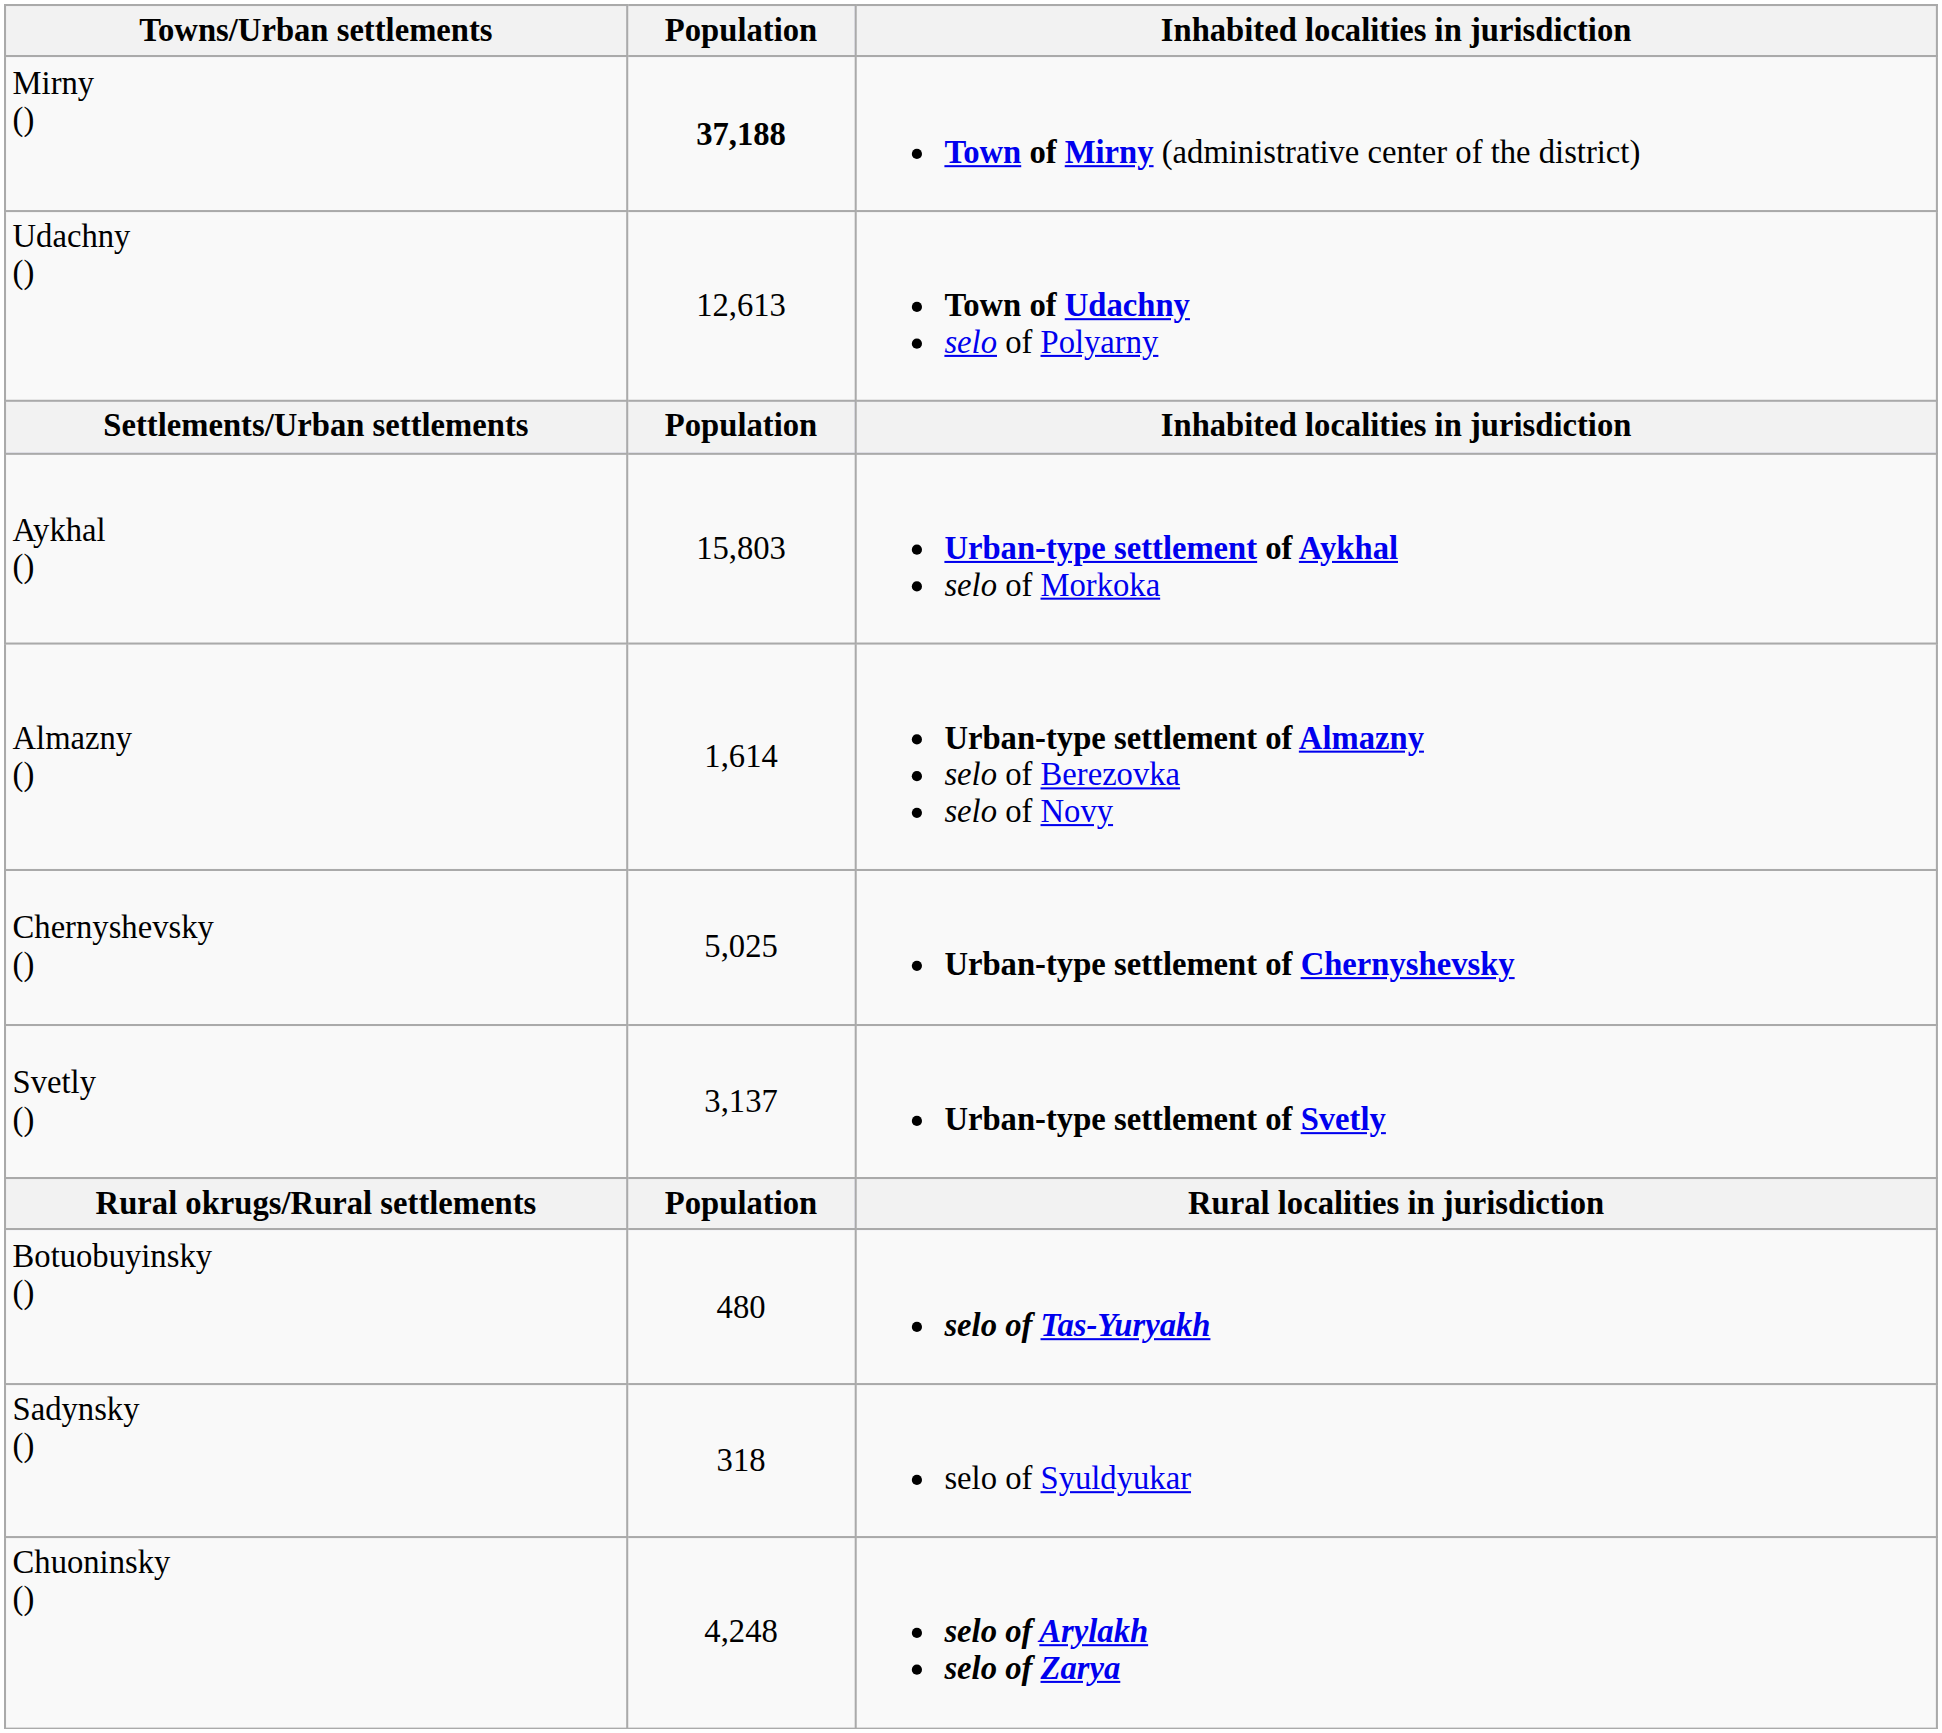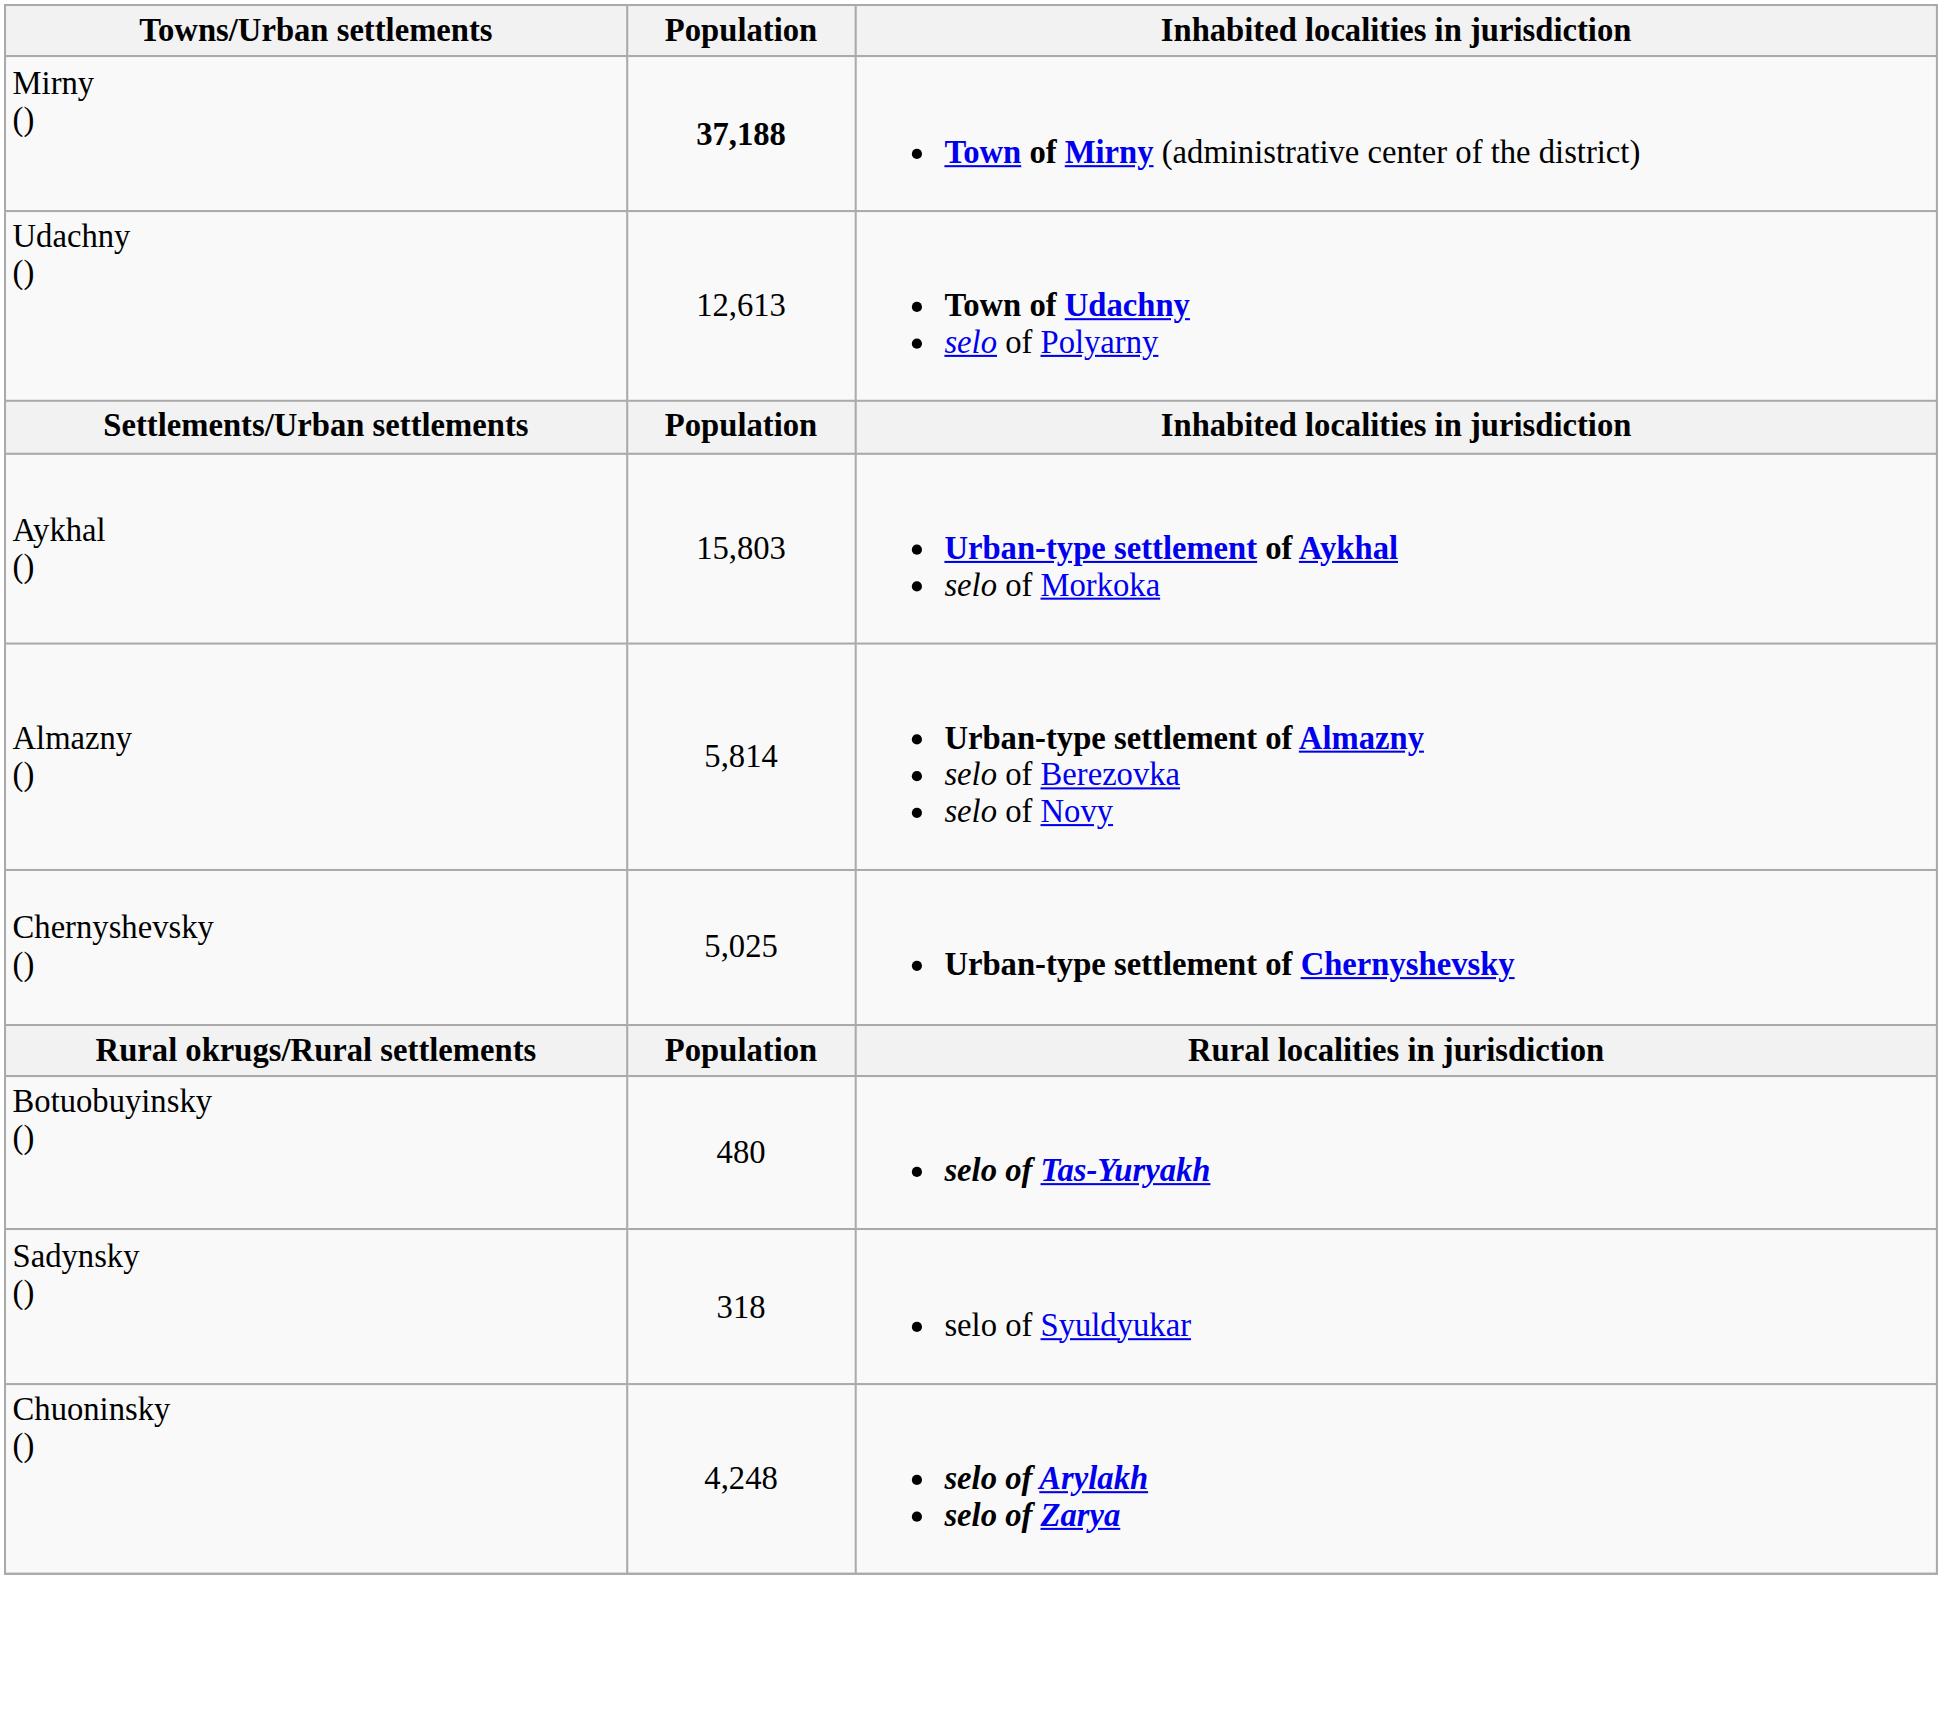 <table class="wikitable" style="width:75%">
 <tr bgcolor="#CCCCFF" align="left">
 <th>Towns/Urban settlements</th>
 <th>Population</th>
 <th>Inhabited localities in jurisdiction</th>
 </tr>
 <tr>
 <td valign="top">Mirny<br>()</td>
 <td align="center"><strong>37,188</strong></td>
 <td><br><ul><li><strong><a href='#'>Town</a> of <a href='#'>Mirny</a></strong> (administrative center of the district)</li></ul></td>
 </tr>
 <tr>
 <td valign="top">Udachny<br>()</td>
 <td align="center">12,613</td>
 <td><br><ul><li><strong>Town of <a href='#'>Udachny</a></strong></li><li><em><a href='#'>selo</a></em> of <a href='#'>Polyarny</a></li></ul></td>
 </tr>
 <tr bgcolor="#CCCCFF" align="left">
 <th>Settlements/Urban settlements</th>
 <th>Population</th>
 <th>Inhabited localities in jurisdiction</th>
 </tr>
 <tr>
 <td valign="center">Aykhal<br>()</td>
 <td align="center">15,803</td>
 <td><br><ul><li><strong><a href='#'>Urban-type settlement</a> of <a href='#'>Aykhal</a></strong></li><li><em>selo</em> of <a href='#'>Morkoka</a></li></ul></td>
 </tr>
 <tr>
 <td valign="center">Almazny<br>()</td>
-<td align="center">1,614</td>
+<td align="center">5,814</td>
 <td><br><ul><li><strong>Urban-type settlement of <a href='#'>Almazny</a></strong></li><li><em>selo</em> of <a href='#'>Berezovka</a></li><li><em>selo</em> of <a href='#'>Novy</a></li></ul></td>
 </tr>
 <tr>
 <td valign="center">Chernyshevsky<br>()</td>
 <td align="center">5,025</td>
 <td><br><ul><li><strong>Urban-type settlement of <a href='#'>Chernyshevsky</a></strong></li></ul></td>
-</tr>
-<tr>
-<td valign="center">Svetly<br>()</td>
-<td align="center">3,137</td>
-<td><br><ul><li><strong>Urban-type settlement of <a href='#'>Svetly</a></strong></li></ul></td>
 </tr>
 <tr bgcolor="#CCCCFF" align="left">
 <th>Rural okrugs/Rural settlements</th>
 <th>Population</th>
 <th>Rural localities in jurisdiction</th>
 </tr>
 <tr>
 <td valign="top">Botuobuyinsky<br>()</td>
 <td align="center">480</td>
 <td><br><ul><li><strong><em>selo<em> of <a href='#'>Tas-Yuryakh</a><strong></li></ul></td>
 </tr>
 <tr>
 <td valign="top">Sadynsky<br>()</td>
 <td align="center">318</td>
 <td><br><ul><li></em></strong>selo</em> of <a href='#'>Syuldyukar</a></strong></li></ul></td>
 </tr>
 <tr>
 <td valign="top">Chuoninsky<br>()</td>
 <td align="center">4,248</td>
 <td><br><ul><li><strong><em>selo<em> of <a href='#'>Arylakh</a><strong></li><li></em>selo<em> of <a href='#'>Zarya</a></li></ul></td>
 </tr>
 <tr>
 </tr>
 </table>
